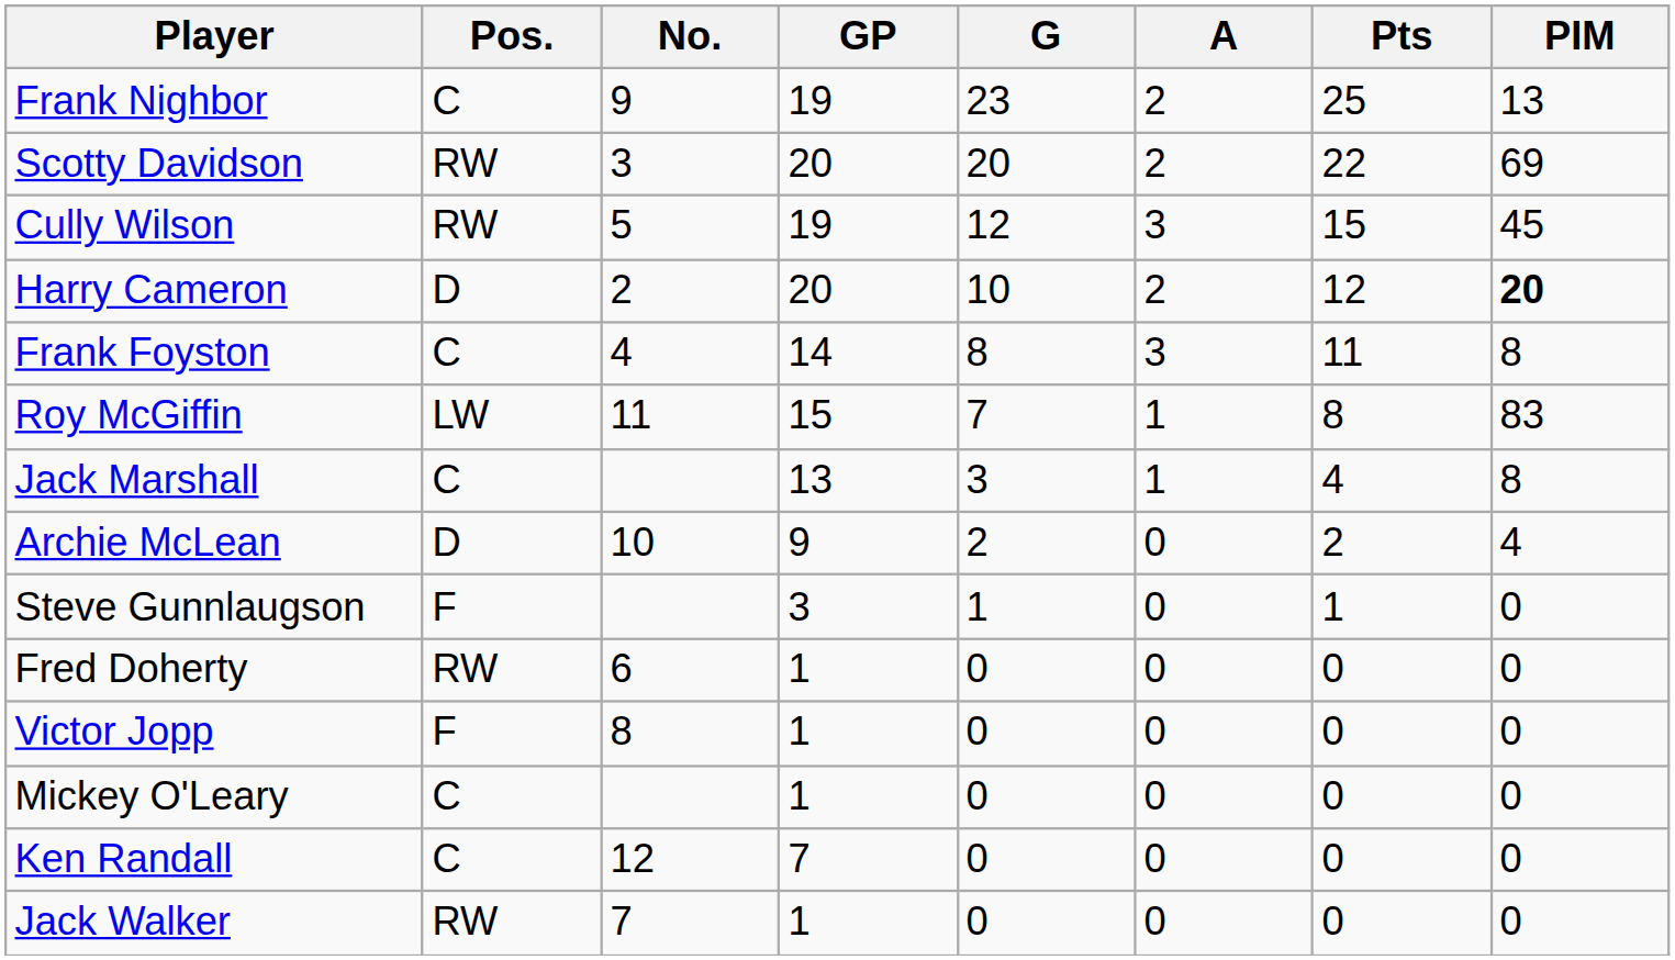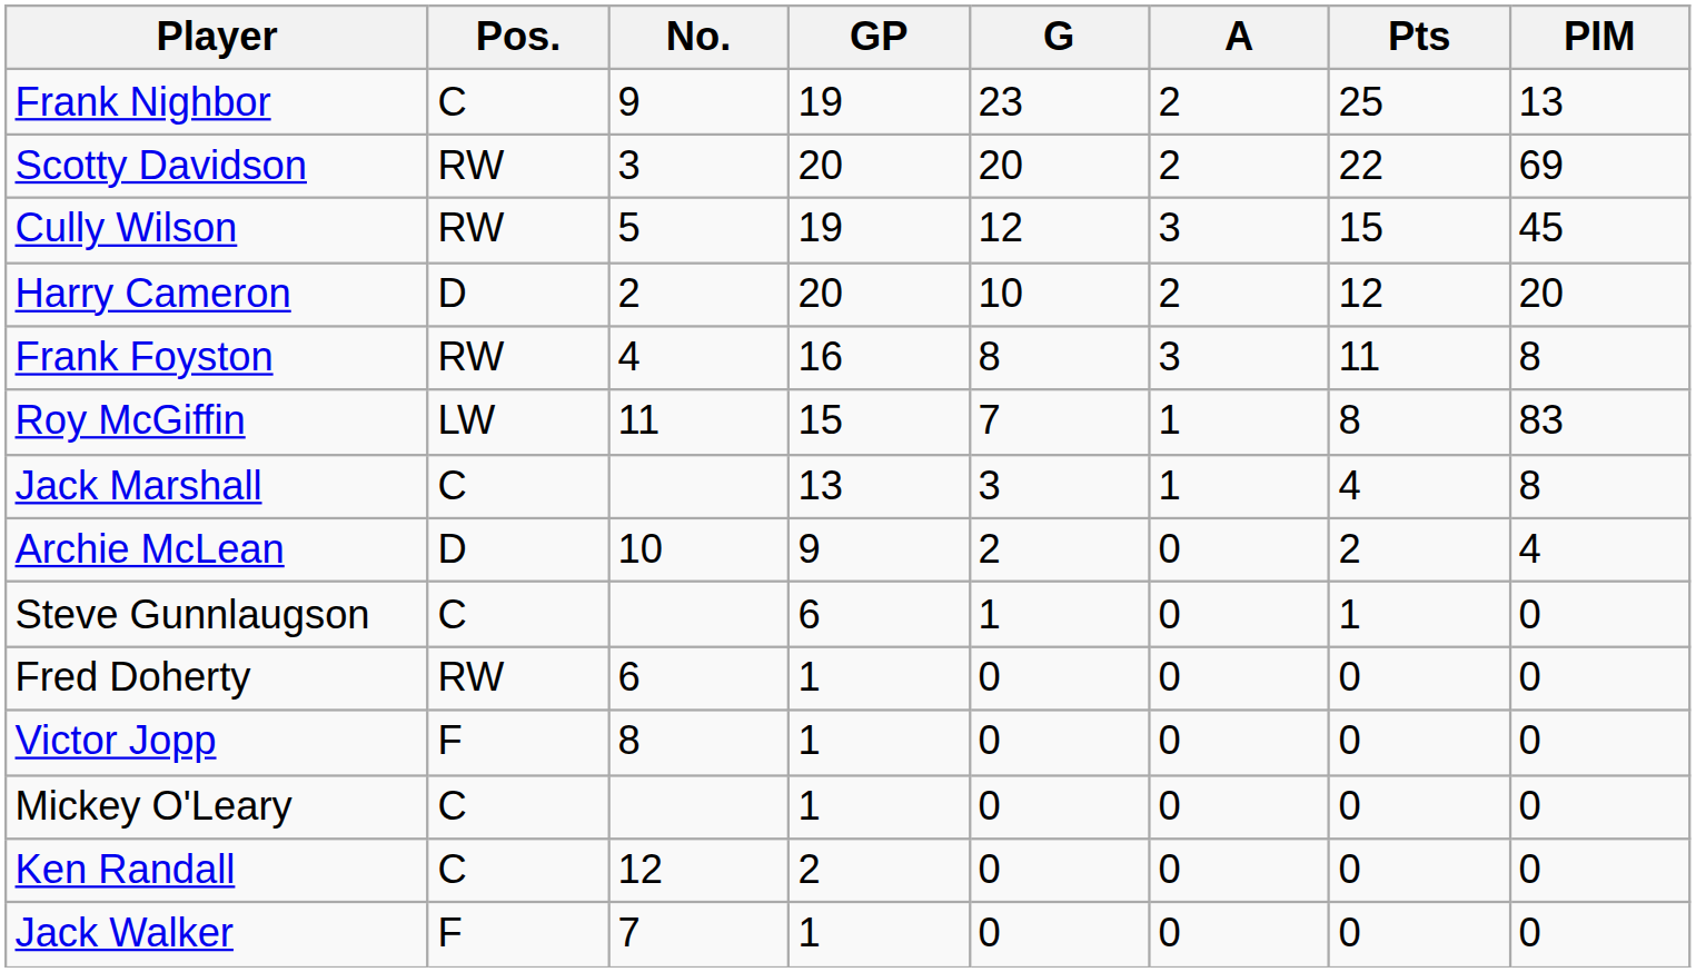 <table class="wikitable">
 <tr>
 <th style="width:10em">Player</th>
 <th style="width:4em">Pos.</th>
 <th style="width:4em">No.</th>
 <th style="width:4em">GP</th>
 <th style="width:4em">G</th>
 <th style="width:4em">A</th>
 <th style="width:4em">Pts</th>
 <th style="width:4em">PIM</th>
 </tr>
 <tr>
 <td><a href='#'>Frank Nighbor</a></td>
 <td>C</td>
 <td>9</td>
 <td>19</td>
 <td>23</td>
 <td>2</td>
 <td>25</td>
 <td>13</td>
 </tr>
 <tr>
 <td><a href='#'>Scotty Davidson</a></td>
 <td>RW</td>
 <td>3</td>
 <td>20</td>
 <td>20</td>
 <td>2</td>
 <td>22</td>
 <td>69</td>
 </tr>
 <tr>
 <td><a href='#'>Cully Wilson</a></td>
 <td>RW</td>
 <td>5</td>
 <td>19</td>
 <td>12</td>
 <td>3</td>
 <td>15</td>
 <td>45</td>
 </tr>
 <tr>
 <td><a href='#'>Harry Cameron</a></td>
 <td>D</td>
 <td>2</td>
 <td>20</td>
 <td>10</td>
 <td>2</td>
 <td>12</td>
-<td><strong>20</strong></td>
+<td>20</td>
 </tr>
 <tr>
 <td><a href='#'>Frank Foyston</a></td>
-<td>C</td>
+<td>RW</td>
 <td>4</td>
-<td>14</td>
+<td>16</td>
 <td>8</td>
 <td>3</td>
 <td>11</td>
 <td>8</td>
 </tr>
 <tr>
 <td><a href='#'>Roy McGiffin</a></td>
 <td>LW</td>
 <td>11</td>
 <td>15</td>
 <td>7</td>
 <td>1</td>
 <td>8</td>
 <td>83</td>
 </tr>
 <tr>
 <td><a href='#'>Jack Marshall</a></td>
 <td>C</td>
 <td></td>
 <td>13</td>
 <td>3</td>
 <td>1</td>
 <td>4</td>
 <td>8</td>
 </tr>
 <tr>
 <td><a href='#'>Archie McLean</a></td>
 <td>D</td>
 <td>10</td>
 <td>9</td>
 <td>2</td>
 <td>0</td>
 <td>2</td>
 <td>4</td>
 </tr>
 <tr>
 <td>Steve Gunnlaugson</td>
-<td>F</td>
+<td>C</td>
 <td></td>
-<td>3</td>
+<td>6</td>
 <td>1</td>
 <td>0</td>
 <td>1</td>
 <td>0</td>
 </tr>
 <tr>
 <td>Fred Doherty</td>
 <td>RW</td>
 <td>6</td>
 <td>1</td>
 <td>0</td>
 <td>0</td>
 <td>0</td>
 <td>0</td>
 </tr>
 <tr>
 <td><a href='#'>Victor Jopp</a></td>
 <td>F</td>
 <td>8</td>
 <td>1</td>
 <td>0</td>
 <td>0</td>
 <td>0</td>
 <td>0</td>
 </tr>
 <tr>
 <td>Mickey O'Leary</td>
 <td>C</td>
 <td></td>
 <td>1</td>
 <td>0</td>
 <td>0</td>
 <td>0</td>
 <td>0</td>
 </tr>
 <tr>
 <td><a href='#'>Ken Randall</a></td>
 <td>C</td>
 <td>12</td>
-<td>7</td>
+<td>2</td>
 <td>0</td>
 <td>0</td>
 <td>0</td>
 <td>0</td>
 </tr>
 <tr>
 <td><a href='#'>Jack Walker</a></td>
-<td>RW</td>
+<td>F</td>
 <td>7</td>
 <td>1</td>
 <td>0</td>
 <td>0</td>
 <td>0</td>
 <td>0</td>
 </tr>
 </table>
